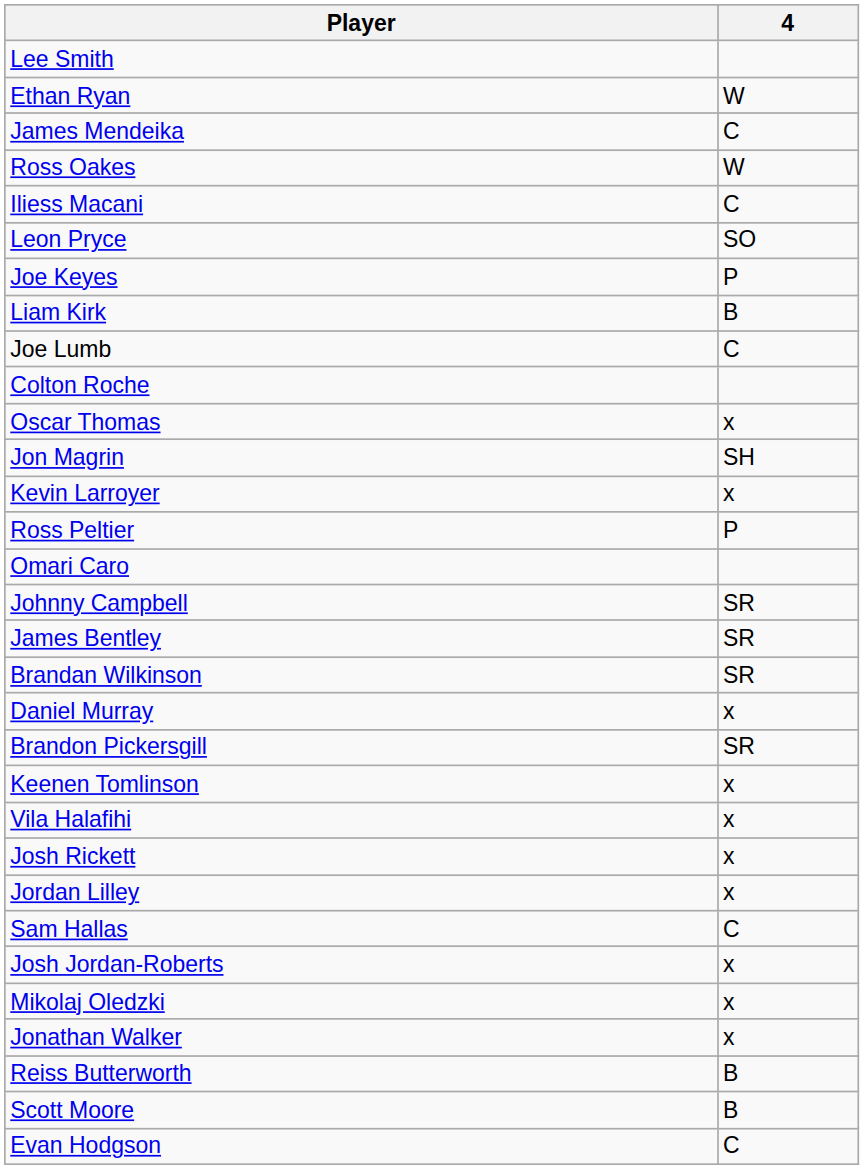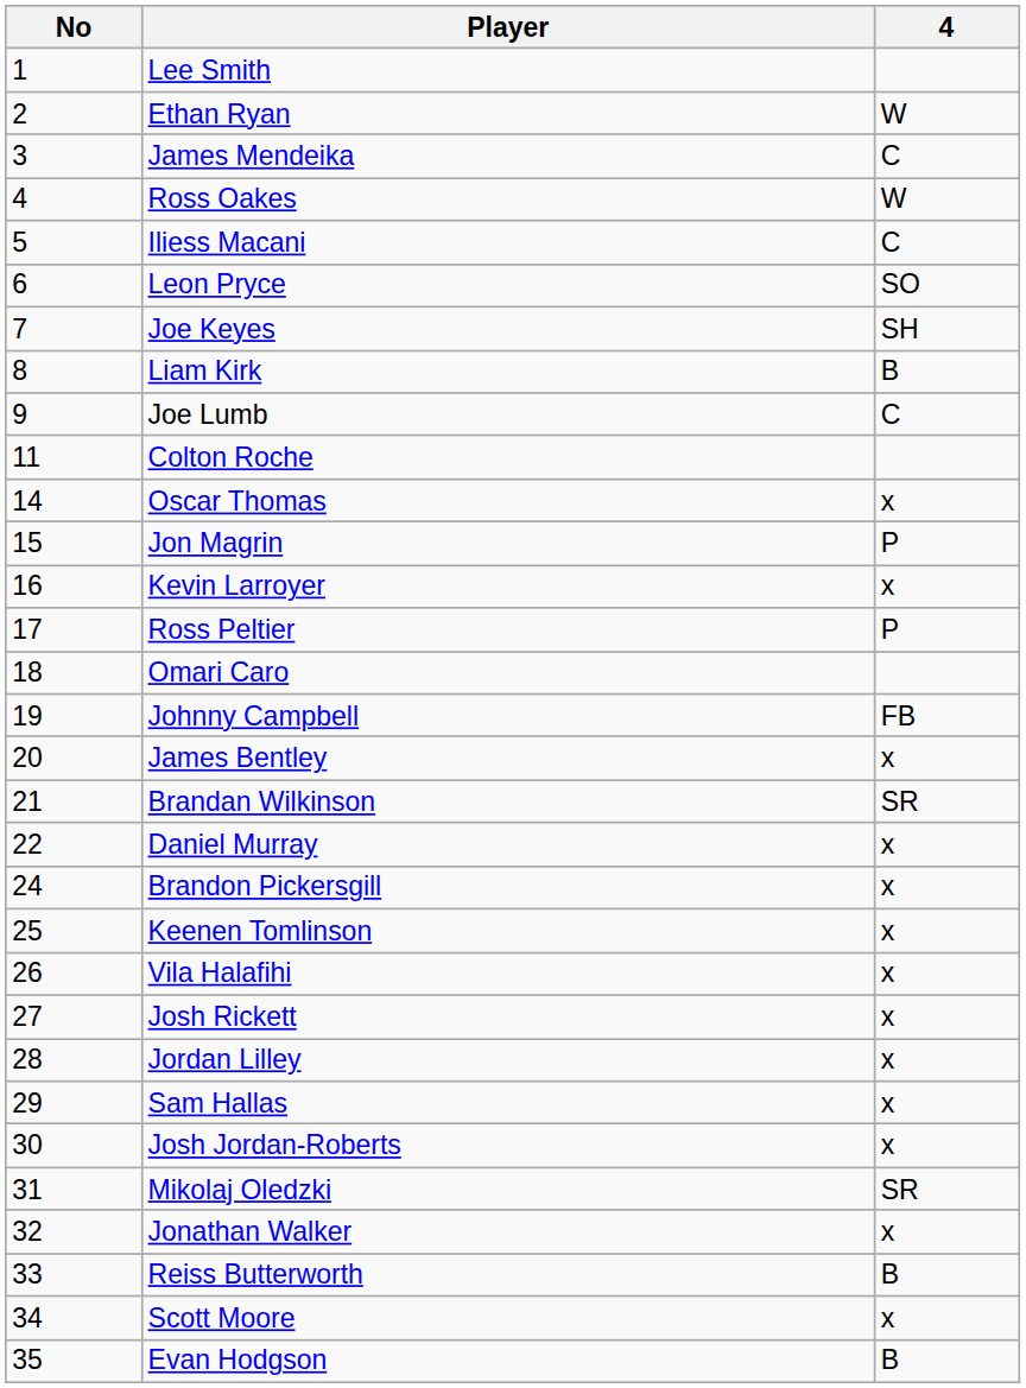 <table class="wikitable"  style="font-size:85%; width:40%;">
 <tr>
+<th>No</th>
 <th>Player</th>
 <th>4</th>
 </tr>
 <tr>
+<td>1</td>
 <td><a href='#'>Lee Smith</a></td>
 <td></td>
 </tr>
 <tr>
+<td>2</td>
 <td><a href='#'>Ethan Ryan</a></td>
 <td>W</td>
 </tr>
 <tr>
+<td>3</td>
 <td><a href='#'>James Mendeika</a></td>
 <td>C</td>
 </tr>
 <tr>
+<td>4</td>
 <td><a href='#'>Ross Oakes</a></td>
 <td>W</td>
 </tr>
 <tr>
+<td>5</td>
 <td><a href='#'>Iliess Macani</a></td>
 <td>C</td>
 </tr>
 <tr>
+<td>6</td>
 <td><a href='#'>Leon Pryce</a></td>
 <td>SO</td>
 </tr>
 <tr>
+<td>7</td>
 <td><a href='#'>Joe Keyes</a></td>
-<td>P</td>
+<td>SH</td>
 </tr>
 <tr>
+<td>8</td>
 <td><a href='#'>Liam Kirk</a></td>
 <td>B</td>
 </tr>
 <tr>
+<td>9</td>
 <td>Joe Lumb</td>
 <td>C</td>
 </tr>
 <tr>
+<td>11</td>
 <td><a href='#'>Colton Roche</a></td>
 <td></td>
 </tr>
 <tr>
+<td>14</td>
 <td><a href='#'>Oscar Thomas</a></td>
 <td>x</td>
 </tr>
 <tr>
+<td>15</td>
 <td><a href='#'>Jon Magrin</a></td>
-<td>SH</td>
+<td>P</td>
 </tr>
 <tr>
+<td>16</td>
 <td><a href='#'>Kevin Larroyer</a></td>
 <td>x</td>
 </tr>
 <tr>
+<td>17</td>
 <td><a href='#'>Ross Peltier</a></td>
 <td>P</td>
 </tr>
 <tr>
+<td>18</td>
 <td><a href='#'>Omari Caro</a></td>
 <td></td>
 </tr>
 <tr>
+<td>19</td>
 <td><a href='#'>Johnny Campbell</a></td>
-<td>SR</td>
+<td>FB</td>
 </tr>
 <tr>
+<td>20</td>
 <td><a href='#'>James Bentley</a></td>
-<td>SR</td>
+<td>x</td>
 </tr>
 <tr>
+<td>21</td>
 <td><a href='#'>Brandan Wilkinson</a></td>
 <td>SR</td>
 </tr>
 <tr>
+<td>22</td>
 <td><a href='#'>Daniel Murray</a></td>
 <td>x</td>
 </tr>
 <tr>
+<td>24</td>
 <td><a href='#'>Brandon Pickersgill</a></td>
-<td>SR</td>
+<td>x</td>
 </tr>
 <tr>
+<td>25</td>
 <td><a href='#'>Keenen Tomlinson</a></td>
 <td>x</td>
 </tr>
 <tr>
+<td>26</td>
 <td><a href='#'>Vila Halafihi</a></td>
 <td>x</td>
 </tr>
 <tr>
+<td>27</td>
 <td><a href='#'>Josh Rickett</a></td>
 <td>x</td>
 </tr>
 <tr>
+<td>28</td>
 <td><a href='#'>Jordan Lilley</a></td>
 <td>x</td>
 </tr>
 <tr>
+<td>29</td>
 <td><a href='#'>Sam Hallas</a></td>
-<td>C</td>
+<td>x</td>
 </tr>
 <tr>
+<td>30</td>
 <td><a href='#'>Josh Jordan-Roberts</a></td>
 <td>x</td>
 </tr>
 <tr>
+<td>31</td>
 <td><a href='#'>Mikolaj Oledzki</a></td>
-<td>x</td>
+<td>SR</td>
 </tr>
 <tr>
+<td>32</td>
 <td><a href='#'>Jonathan Walker</a></td>
 <td>x</td>
 </tr>
 <tr>
+<td>33</td>
 <td><a href='#'>Reiss Butterworth</a></td>
 <td>B</td>
 </tr>
 <tr>
+<td>34</td>
 <td><a href='#'>Scott Moore</a></td>
+<td>x</td>
+</tr>
+<tr>
+<td>35</td>
+<td><a href='#'>Evan Hodgson</a></td>
 <td>B</td>
 </tr>
-<tr>
-<td><a href='#'>Evan Hodgson</a></td>
-<td>C</td>
-</tr>
 </table>
